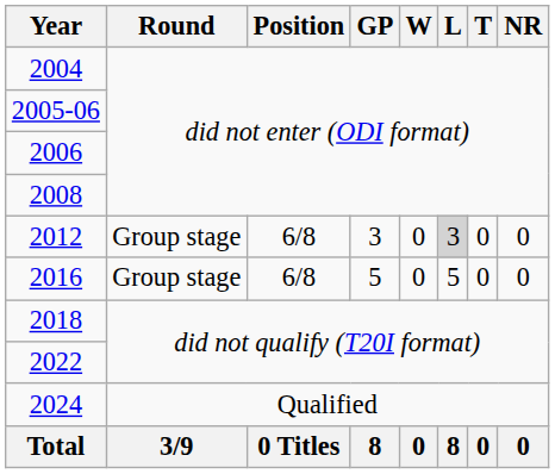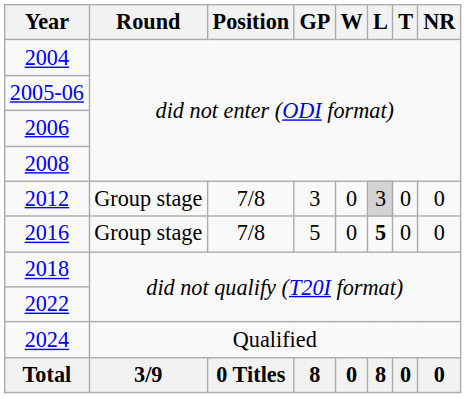 <table class="wikitable" style="text-align: center;">
 <tr>
 <th>Year</th>
 <th>Round</th>
 <th>Position</th>
 <th>GP</th>
 <th>W</th>
 <th>L</th>
 <th>T</th>
 <th>NR</th>
 </tr>
 <tr>
 <td><a href='#'>2004</a> </td>
 <td colspan="7" rowspan="4"><em>did not enter (<a href='#'>ODI</a> format)</em></td>
 </tr>
 <tr>
 <td><a href='#'>2005-06</a> </td>
 </tr>
 <tr>
 <td><a href='#'>2006</a> </td>
 </tr>
 <tr>
 <td><a href='#'>2008</a> </td>
 </tr>
 <tr>
 <td><a href='#'>2012</a> </td>
 <td>Group stage</td>
-<td>6/8</td>
+<td>7/8</td>
 <td>3</td>
 <td>0</td>
 <td style="background: lightgrey;">3</td>
 <td>0</td>
 <td>0</td>
 </tr>
 <tr>
 <td><a href='#'>2016</a> </td>
 <td>Group stage</td>
-<td>6/8</td>
+<td>7/8</td>
 <td>5</td>
 <td>0</td>
-<td>5</td>
+<td><strong>5</strong></td>
 <td>0</td>
 <td>0</td>
 </tr>
 <tr>
 <td><a href='#'>2018</a> </td>
 <td colspan="7" rowspan="2"><em>did not qualify (<a href='#'>T20I</a> format)</em></td>
 </tr>
 <tr>
 <td><a href='#'>2022</a> </td>
 </tr>
 <tr>
 <td><a href='#'>2024</a> </td>
 <td colspan="7">Qualified</td>
 </tr>
 <tr>
 <th>Total</th>
 <th>3/9</th>
 <th>0 Titles</th>
 <th>8</th>
 <th>0</th>
 <th>8</th>
 <th>0</th>
 <th>0</th>
 </tr>
 </table>
